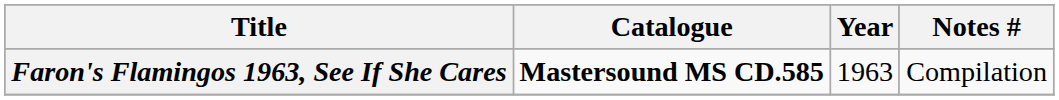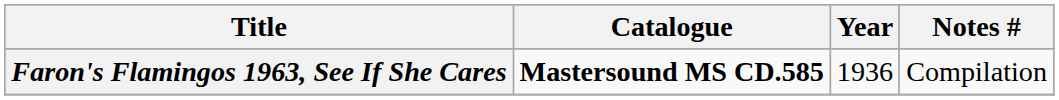 <table class="wikitable plainrowheaders sortable">
 <tr>
 <th scope="col" class="unsortable">Title</th>
 <th scope="col">Catalogue</th>
 <th scope="col">Year</th>
 <th scope="col" class="unsortable">Notes #</th>
 </tr>
 <tr>
 <th scope="row"><em>Faron's Flamingos 1963, See If She Cares</em></th>
 <td><strong>Mastersound MS CD.585</strong></td>
-<td>1963</td>
+<td>1936</td>
 <td>Compilation</td>
 </tr>
 <tr>
 </tr>
 </table>
